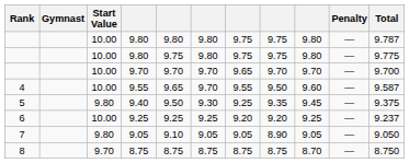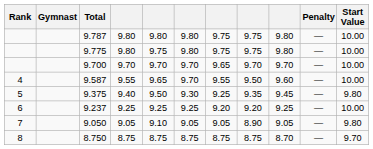 <table class="wikitable" style="text-align:center; font-size:95%;">
 <tr>
 <th style="width:3em">Rank</th>
 <th>Gymnast</th>
-<th style="width:3em">Start<br>Value</th>
+<th style="width:3em">Total</th>
 <th style="vertical-align:bottom; width:3em"></th>
 <th style="vertical-align:bottom; width:3em"></th>
 <th style="vertical-align:bottom; width:3em"></th>
 <th style="vertical-align:bottom; width:3em"></th>
 <th style="vertical-align:bottom; width:3em"></th>
 <th style="vertical-align:bottom; width:3em"></th>
 <th style="width:3em">Penalty</th>
-<th style="width:3em">Total</th>
+<th style="width:3em">Start<br>Value</th>
 </tr>
 <tr>
 <td></td>
 <td align=left></td>
-<td>10.00</td>
+<td>9.787</td>
 <td>9.80</td>
 <td>9.80</td>
 <td>9.80</td>
 <td>9.75</td>
 <td>9.75</td>
 <td>9.80</td>
 <td>—</td>
-<td>9.787</td>
+<td>10.00</td>
 </tr>
 <tr>
 <td></td>
 <td align=left></td>
-<td>10.00</td>
+<td>9.775</td>
 <td>9.80</td>
 <td>9.75</td>
 <td>9.80</td>
 <td>9.75</td>
 <td>9.75</td>
 <td>9.80</td>
 <td>—</td>
-<td>9.775</td>
+<td>10.00</td>
 </tr>
 <tr>
 <td></td>
 <td align=left></td>
-<td>10.00</td>
+<td>9.700</td>
 <td>9.70</td>
 <td>9.70</td>
 <td>9.70</td>
 <td>9.65</td>
 <td>9.70</td>
 <td>9.70</td>
 <td>—</td>
-<td>9.700</td>
+<td>10.00</td>
 </tr>
 <tr>
 <td>4</td>
 <td align=left></td>
-<td>10.00</td>
+<td>9.587</td>
 <td>9.55</td>
 <td>9.65</td>
 <td>9.70</td>
 <td>9.55</td>
 <td>9.50</td>
 <td>9.60</td>
 <td>—</td>
-<td>9.587</td>
+<td>10.00</td>
 </tr>
 <tr>
 <td>5</td>
 <td align=left></td>
-<td>9.80</td>
+<td>9.375</td>
 <td>9.40</td>
 <td>9.50</td>
 <td>9.30</td>
 <td>9.25</td>
 <td>9.35</td>
 <td>9.45</td>
 <td>—</td>
-<td>9.375</td>
+<td>9.80</td>
 </tr>
 <tr>
 <td>6</td>
 <td align=left></td>
-<td>10.00</td>
+<td>9.237</td>
 <td>9.25</td>
 <td>9.25</td>
 <td>9.25</td>
 <td>9.20</td>
 <td>9.20</td>
 <td>9.25</td>
 <td>—</td>
-<td>9.237</td>
+<td>10.00</td>
 </tr>
 <tr>
 <td>7</td>
 <td align=left></td>
-<td>9.80</td>
+<td>9.050</td>
 <td>9.05</td>
 <td>9.10</td>
 <td>9.05</td>
 <td>9.05</td>
 <td>8.90</td>
 <td>9.05</td>
 <td>—</td>
-<td>9.050</td>
+<td>9.80</td>
 </tr>
 <tr>
 <td>8</td>
 <td align=left></td>
-<td>9.70</td>
+<td>8.750</td>
 <td>8.75</td>
 <td>8.75</td>
 <td>8.75</td>
 <td>8.75</td>
 <td>8.75</td>
 <td>8.70</td>
 <td>—</td>
-<td>8.750</td>
+<td>9.70</td>
 </tr>
 </table>
